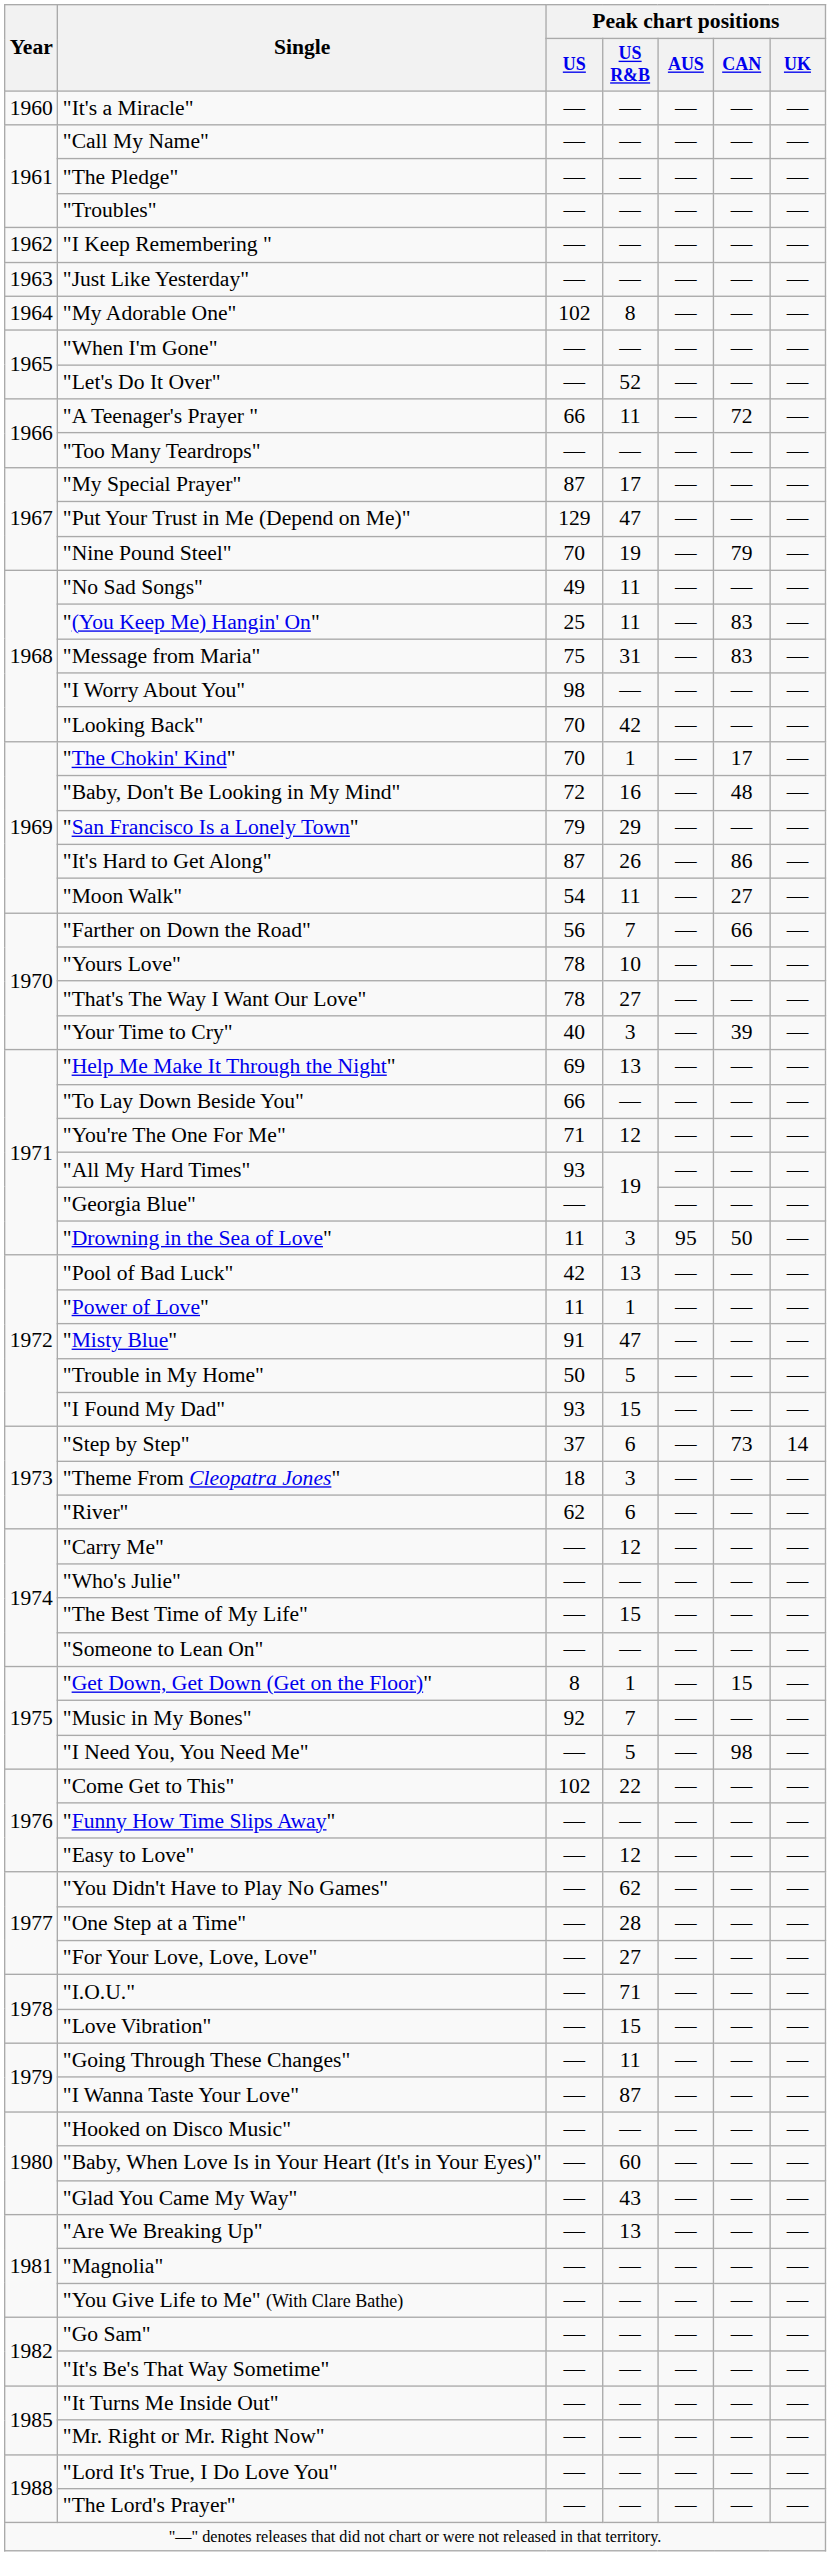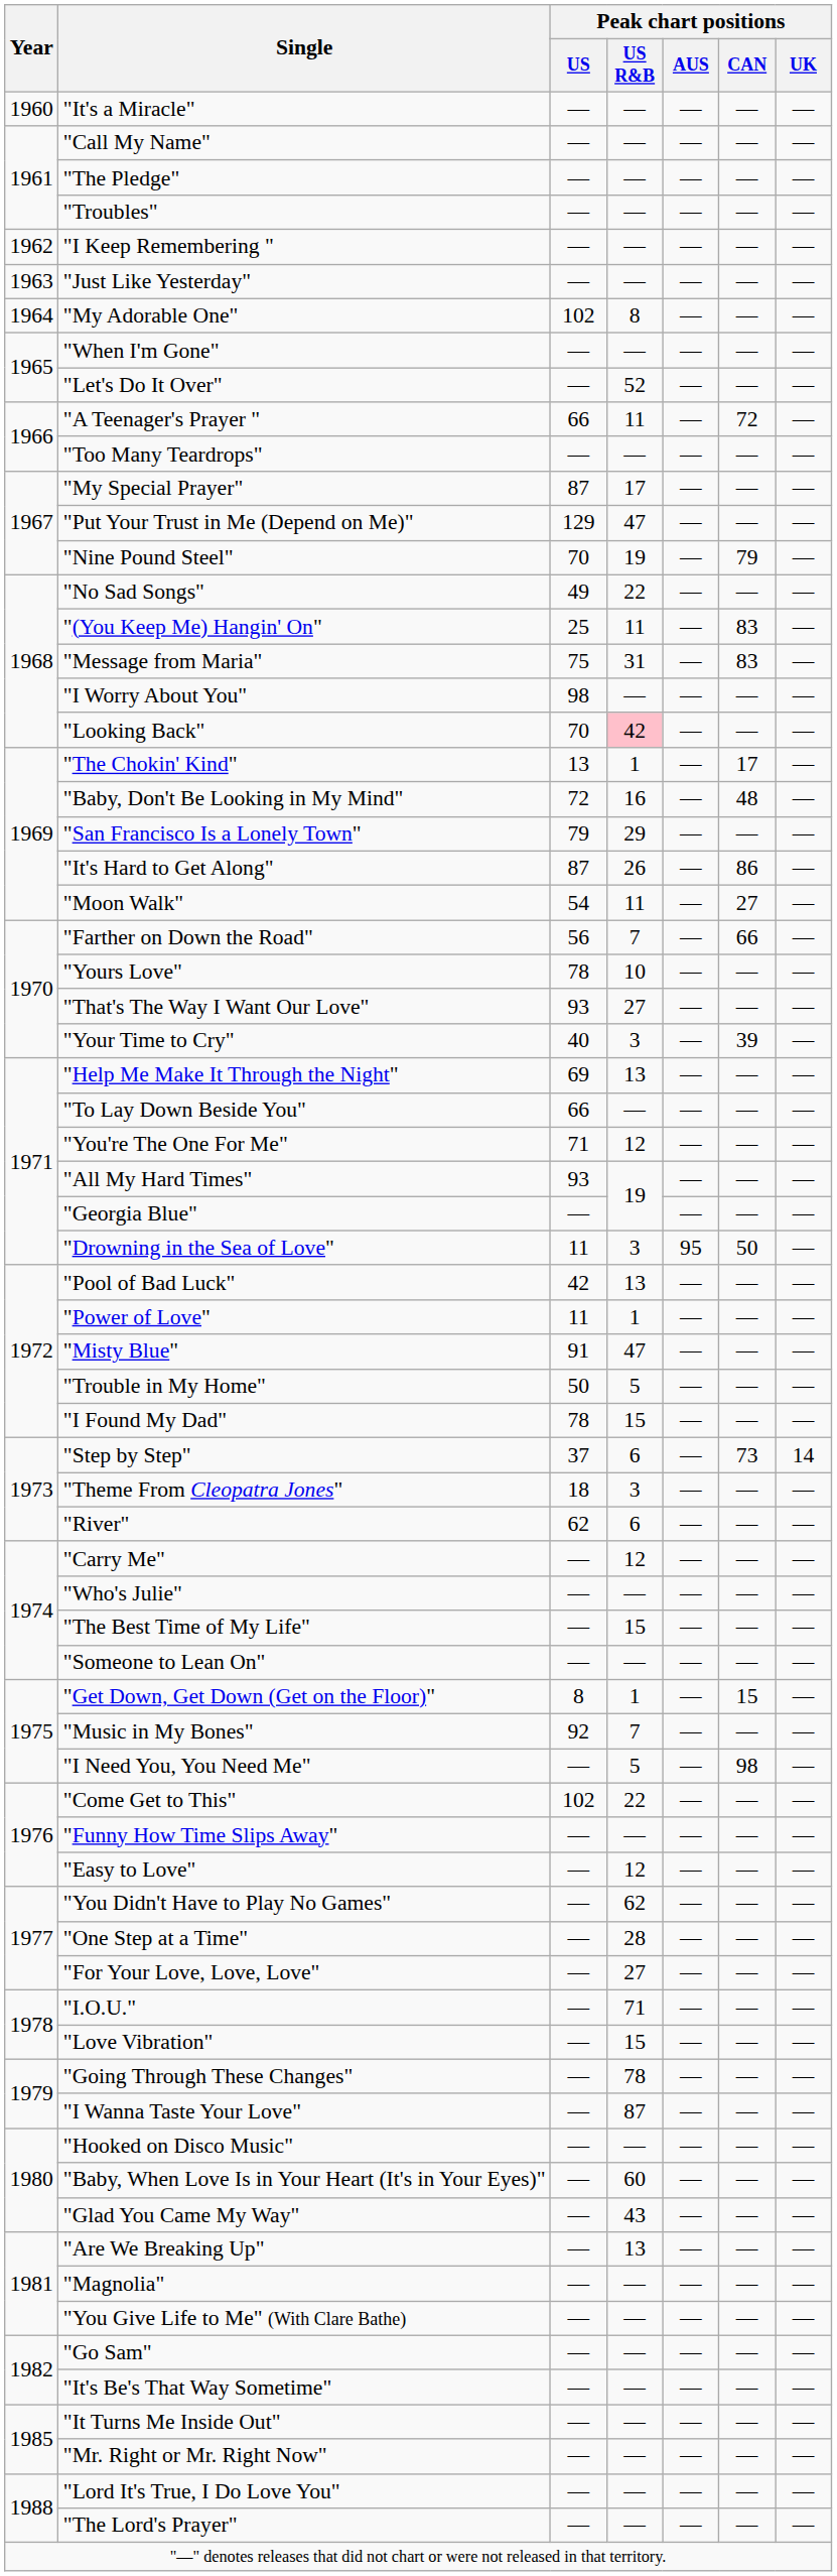 <table class="wikitable" style="text-align:center;">
 <tr>
 <th rowspan="2">Year</th>
 <th rowspan="2">Single</th>
 <th colspan="5">Peak chart positions</th>
 </tr>
 <tr style="font-size:smaller;">
 <th width="35"><a href='#'>US</a><br></th>
 <th width="35"><a href='#'>US<br>R&B</a><br></th>
 <th width="35"><a href='#'>AUS</a><br></th>
 <th width="35"><a href='#'>CAN</a><br></th>
 <th width="35"><a href='#'>UK</a><br></th>
 </tr>
 <tr>
 <td rowspan="1">1960</td>
 <td align="left">"It's a Miracle"</td>
 <td>—</td>
 <td>—</td>
 <td>—</td>
 <td>—</td>
 <td>—</td>
 </tr>
 <tr>
 <td rowspan="3">1961</td>
 <td align="left">"Call My Name"</td>
 <td>—</td>
 <td>—</td>
 <td>—</td>
 <td>—</td>
 <td>—</td>
 </tr>
 <tr>
 <td align="left">"The Pledge"</td>
 <td>—</td>
 <td>—</td>
 <td>—</td>
 <td>—</td>
 <td>—</td>
 </tr>
 <tr>
 <td align="left">"Troubles"</td>
 <td>—</td>
 <td>—</td>
 <td>—</td>
 <td>—</td>
 <td>—</td>
 </tr>
 <tr>
 <td rowspan="1">1962</td>
 <td align="left">"I Keep Remembering "</td>
 <td>—</td>
 <td>—</td>
 <td>—</td>
 <td>—</td>
 <td>—</td>
 </tr>
 <tr>
 <td rowspan="1">1963</td>
 <td align="left">"Just Like Yesterday"</td>
 <td>—</td>
 <td>—</td>
 <td>—</td>
 <td>—</td>
 <td>—</td>
 </tr>
 <tr>
 <td rowspan="1">1964</td>
 <td align="left">"My Adorable One" </td>
 <td>102</td>
 <td>8</td>
 <td>—</td>
 <td>—</td>
 <td>—</td>
 </tr>
 <tr>
 <td rowspan="2">1965</td>
 <td align="left">"When I'm Gone"</td>
 <td>—</td>
 <td>—</td>
 <td>—</td>
 <td>—</td>
 <td>—</td>
 </tr>
 <tr>
 <td align="left">"Let's Do It Over"</td>
 <td>—</td>
 <td>52</td>
 <td>—</td>
 <td>—</td>
 <td>—</td>
 </tr>
 <tr>
 <td rowspan="2">1966</td>
 <td align="left">"A Teenager's Prayer "</td>
 <td>66</td>
 <td>11</td>
 <td>—</td>
 <td>72</td>
 <td>—</td>
 </tr>
 <tr>
 <td align="left">"Too Many Teardrops"</td>
 <td>—</td>
 <td>—</td>
 <td>—</td>
 <td>—</td>
 <td>—</td>
 </tr>
 <tr>
 <td rowspan="3">1967</td>
 <td align="left">"My Special Prayer"</td>
 <td>87</td>
 <td>17</td>
 <td>—</td>
 <td>—</td>
 <td>—</td>
 </tr>
 <tr>
 <td align="left">"Put Your Trust in Me (Depend on Me)"</td>
 <td>129</td>
 <td>47</td>
 <td>—</td>
 <td>—</td>
 <td>—</td>
 </tr>
 <tr>
 <td align="left">"Nine Pound Steel"</td>
 <td>70</td>
 <td>19</td>
 <td>—</td>
 <td>79</td>
 <td>—</td>
 </tr>
 <tr>
 <td rowspan="5">1968</td>
 <td align="left">"No Sad Songs"</td>
 <td>49</td>
-<td>11</td>
+<td>22</td>
 <td>—</td>
 <td>—</td>
 <td>—</td>
 </tr>
 <tr>
 <td align="left">"<a href='#'>(You Keep Me) Hangin' On</a>"</td>
 <td>25</td>
 <td>11</td>
 <td>—</td>
 <td>83</td>
 <td>—</td>
 </tr>
 <tr>
 <td align="left">"Message from Maria"</td>
 <td>75</td>
 <td>31</td>
 <td>—</td>
 <td>83</td>
 <td>—</td>
 </tr>
 <tr>
 <td align="left">"I Worry About You"</td>
 <td>98</td>
 <td>—</td>
 <td>—</td>
 <td>—</td>
 <td>—</td>
 </tr>
 <tr>
 <td align="left">"Looking Back"</td>
 <td>70</td>
-<td>42</td>
+<td style="background: pink;">42</td>
 <td>—</td>
 <td>—</td>
 <td>—</td>
 </tr>
 <tr>
 <td rowspan="5">1969</td>
 <td align="left">"<a href='#'>The Chokin' Kind</a>"</td>
-<td>70</td>
+<td>13</td>
 <td>1</td>
 <td>—</td>
 <td>17</td>
 <td>—</td>
 </tr>
 <tr>
 <td align="left">"Baby, Don't Be Looking in My Mind"</td>
 <td>72</td>
 <td>16</td>
 <td>—</td>
 <td>48</td>
 <td>—</td>
 </tr>
 <tr>
 <td align="left">"<a href='#'>San Francisco Is a Lonely Town</a>"</td>
 <td>79</td>
 <td>29</td>
 <td>—</td>
 <td>—</td>
 <td>—</td>
 </tr>
 <tr>
 <td align="left">"It's Hard to Get Along"</td>
 <td>87</td>
 <td>26</td>
 <td>—</td>
 <td>86</td>
 <td>—</td>
 </tr>
 <tr>
 <td align="left">"Moon Walk"</td>
 <td>54</td>
 <td>11</td>
 <td>—</td>
 <td>27</td>
 <td>—</td>
 </tr>
 <tr>
 <td rowspan="4">1970</td>
 <td align="left">"Farther on Down the Road"</td>
 <td>56</td>
 <td>7</td>
 <td>—</td>
 <td>66</td>
 <td>—</td>
 </tr>
 <tr>
 <td align="left">"Yours Love"</td>
 <td>78</td>
 <td>10</td>
 <td>—</td>
 <td>—</td>
 <td>—</td>
 </tr>
 <tr>
 <td align="left">"That's The Way I Want Our Love"</td>
-<td>78</td>
+<td>93</td>
 <td>27</td>
 <td>—</td>
 <td>—</td>
 <td>—</td>
 </tr>
 <tr>
 <td align="left">"Your Time to Cry"</td>
 <td>40</td>
 <td>3</td>
 <td>—</td>
 <td>39</td>
 <td>—</td>
 </tr>
 <tr>
 <td rowspan="6">1971</td>
 <td align="left">"<a href='#'>Help Me Make It Through the Night</a>"</td>
 <td>69</td>
 <td>13</td>
 <td>—</td>
 <td>—</td>
 <td>—</td>
 </tr>
 <tr>
 <td align="left">"To Lay Down Beside You"</td>
 <td>66</td>
 <td>—</td>
 <td>—</td>
 <td>—</td>
 <td>—</td>
 </tr>
 <tr>
 <td align="left">"You're The One For Me"</td>
 <td>71</td>
 <td>12</td>
 <td>—</td>
 <td>—</td>
 <td>—</td>
 </tr>
 <tr>
 <td align="left">"All My Hard Times"</td>
 <td>93</td>
 <td rowspan="2">19</td>
 <td>—</td>
 <td>—</td>
 <td>—</td>
 </tr>
 <tr>
 <td align="left">"Georgia Blue"</td>
 <td>—</td>
 <td>—</td>
 <td>—</td>
 <td>—</td>
 </tr>
 <tr>
 <td align="left">"<a href='#'>Drowning in the Sea of Love</a>"</td>
 <td>11</td>
 <td>3</td>
 <td>95</td>
 <td>50</td>
 <td>—</td>
 </tr>
 <tr>
 <td rowspan="5">1972</td>
 <td align="left">"Pool of Bad Luck"</td>
 <td>42</td>
 <td>13</td>
 <td>—</td>
 <td>—</td>
 <td>—</td>
 </tr>
 <tr>
 <td align="left">"<a href='#'>Power of Love</a>"</td>
 <td>11</td>
 <td>1</td>
 <td>—</td>
 <td>—</td>
 <td>—</td>
 </tr>
 <tr>
 <td align="left">"<a href='#'>Misty Blue</a>"</td>
 <td>91</td>
 <td>47</td>
 <td>—</td>
 <td>—</td>
 <td>—</td>
 </tr>
 <tr>
 <td align="left">"Trouble in My Home"</td>
 <td>50</td>
 <td>5</td>
 <td>—</td>
 <td>—</td>
 <td>—</td>
 </tr>
 <tr>
 <td align="left">"I Found My Dad"</td>
-<td>93</td>
+<td>78</td>
 <td>15</td>
 <td>—</td>
 <td>—</td>
 <td>—</td>
 </tr>
 <tr>
 <td rowspan="3">1973</td>
 <td align="left">"Step by Step"</td>
 <td>37</td>
 <td>6</td>
 <td>—</td>
 <td>73</td>
 <td>14</td>
 </tr>
 <tr>
 <td align="left">"Theme From <em><a href='#'>Cleopatra Jones</a></em>"</td>
 <td>18</td>
 <td>3</td>
 <td>—</td>
 <td>—</td>
 <td>—</td>
 </tr>
 <tr>
 <td align="left">"River"</td>
 <td>62</td>
 <td>6</td>
 <td>—</td>
 <td>—</td>
 <td>—</td>
 </tr>
 <tr>
 <td rowspan="4">1974</td>
 <td align="left">"Carry Me"</td>
 <td>—</td>
 <td>12</td>
 <td>—</td>
 <td>—</td>
 <td>—</td>
 </tr>
 <tr>
 <td align="left">"Who's Julie"</td>
 <td>—</td>
 <td>—</td>
 <td>—</td>
 <td>—</td>
 <td>—</td>
 </tr>
 <tr>
 <td align="left">"The Best Time of My Life"</td>
 <td>—</td>
 <td>15</td>
 <td>—</td>
 <td>—</td>
 <td>—</td>
 </tr>
 <tr>
 <td align="left">"Someone to Lean On"</td>
 <td>—</td>
 <td>—</td>
 <td>—</td>
 <td>—</td>
 <td>—</td>
 </tr>
 <tr>
 <td rowspan="3">1975</td>
 <td align="left">"<a href='#'>Get Down, Get Down (Get on the Floor)</a>"</td>
 <td>8</td>
 <td>1</td>
 <td>—</td>
 <td>15</td>
 <td>—</td>
 </tr>
 <tr>
 <td align="left">"Music in My Bones"</td>
 <td>92</td>
 <td>7</td>
 <td>—</td>
 <td>—</td>
 <td>—</td>
 </tr>
 <tr>
 <td align="left">"I Need You, You Need Me"</td>
 <td>—</td>
 <td>5</td>
 <td>—</td>
 <td>98</td>
 <td>—</td>
 </tr>
 <tr>
 <td rowspan="3">1976</td>
 <td align="left">"Come Get to This"</td>
 <td>102</td>
 <td>22</td>
 <td>—</td>
 <td>—</td>
 <td>—</td>
 </tr>
 <tr>
 <td align="left">"<a href='#'>Funny How Time Slips Away</a>"</td>
 <td>—</td>
 <td>—</td>
 <td>—</td>
 <td>—</td>
 <td>—</td>
 </tr>
 <tr>
 <td align="left">"Easy to Love"</td>
 <td>—</td>
 <td>12</td>
 <td>—</td>
 <td>—</td>
 <td>—</td>
 </tr>
 <tr>
 <td rowspan="3">1977</td>
 <td align="left">"You Didn't Have to Play No Games"</td>
 <td>—</td>
 <td>62</td>
 <td>—</td>
 <td>—</td>
 <td>—</td>
 </tr>
 <tr>
 <td align="left">"One Step at a Time"</td>
 <td>—</td>
 <td>28</td>
 <td>—</td>
 <td>—</td>
 <td>—</td>
 </tr>
 <tr>
 <td align="left">"For Your Love, Love, Love"</td>
 <td>—</td>
 <td>27</td>
 <td>—</td>
 <td>—</td>
 <td>—</td>
 </tr>
 <tr>
 <td rowspan="2">1978</td>
 <td align="left">"I.O.U."</td>
 <td>—</td>
 <td>71</td>
 <td>—</td>
 <td>—</td>
 <td>—</td>
 </tr>
 <tr>
 <td align="left">"Love Vibration"</td>
 <td>—</td>
 <td>15</td>
 <td>—</td>
 <td>—</td>
 <td>—</td>
 </tr>
 <tr>
 <td rowspan="2">1979</td>
 <td align="left">"Going Through These Changes"</td>
 <td>—</td>
-<td>11</td>
+<td>78</td>
 <td>—</td>
 <td>—</td>
 <td>—</td>
 </tr>
 <tr>
 <td align="left">"I Wanna Taste Your Love"</td>
 <td>—</td>
 <td>87</td>
 <td>—</td>
 <td>—</td>
 <td>—</td>
 </tr>
 <tr>
 <td rowspan="3">1980</td>
 <td align="left">"Hooked on Disco Music"</td>
 <td>—</td>
 <td>—</td>
 <td>—</td>
 <td>—</td>
 <td>—</td>
 </tr>
 <tr>
 <td align="left">"Baby, When Love Is in Your Heart (It's in Your Eyes)"</td>
 <td>—</td>
 <td>60</td>
 <td>—</td>
 <td>—</td>
 <td>—</td>
 </tr>
 <tr>
 <td align="left">"Glad You Came My Way"</td>
 <td>—</td>
 <td>43</td>
 <td>—</td>
 <td>—</td>
 <td>—</td>
 </tr>
 <tr>
 <td rowspan="3">1981</td>
 <td align="left">"Are We Breaking Up"</td>
 <td>—</td>
 <td>13</td>
 <td>—</td>
 <td>—</td>
 <td>—</td>
 </tr>
 <tr>
 <td align="left">"Magnolia"</td>
 <td>—</td>
 <td>—</td>
 <td>—</td>
 <td>—</td>
 <td>—</td>
 </tr>
 <tr>
 <td align="left">"You Give Life to Me" <small>(With Clare Bathe)</small></td>
 <td>—</td>
 <td>—</td>
 <td>—</td>
 <td>—</td>
 <td>—</td>
 </tr>
 <tr>
 <td rowspan="2">1982</td>
 <td align="left">"Go Sam"</td>
 <td>—</td>
 <td>—</td>
 <td>—</td>
 <td>—</td>
 <td>—</td>
 </tr>
 <tr>
 <td align="left">"It's Be's That Way Sometime"</td>
 <td>—</td>
 <td>—</td>
 <td>—</td>
 <td>—</td>
 <td>—</td>
 </tr>
 <tr>
 <td rowspan="2">1985</td>
 <td align="left">"It Turns Me Inside Out"</td>
 <td>—</td>
 <td>—</td>
 <td>—</td>
 <td>—</td>
 <td>—</td>
 </tr>
 <tr>
 <td align="left">"Mr. Right or Mr. Right Now"</td>
 <td>—</td>
 <td>—</td>
 <td>—</td>
 <td>—</td>
 <td>—</td>
 </tr>
 <tr>
 <td rowspan="2">1988</td>
 <td align="left">"Lord It's True, I Do Love You"</td>
 <td>—</td>
 <td>—</td>
 <td>—</td>
 <td>—</td>
 <td>—</td>
 </tr>
 <tr>
 <td align="left">"The Lord's Prayer"</td>
 <td>—</td>
 <td>—</td>
 <td>—</td>
 <td>—</td>
 <td>—</td>
 </tr>
 <tr>
 <td colspan="8" style="text-align:center; font-size:9pt;">"—" denotes releases that did not chart or were not released in that territory.</td>
 </tr>
 </table>
